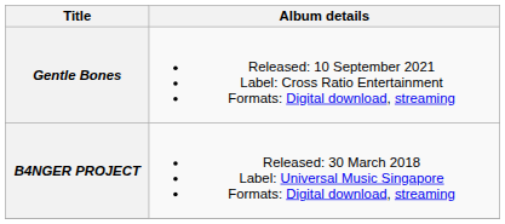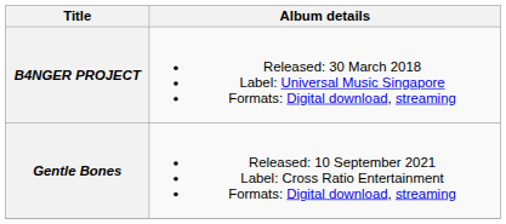 <table class="wikitable plainrowheaders" style="text-align:center;">
 <tr>
 <th scope="col" style="width:10em;">Title</th>
 <th scope="col" style="width:25em;">Album details</th>
 </tr>
 <tr>
+<th scope="row"><em>B4NGER PROJECT</em></th>
+<td><br><ul><li>Released: 30 March 2018</li><li>Label: <a href='#'>Universal Music Singapore</a></li><li>Formats: <a href='#'>Digital download</a>, <a href='#'>streaming</a></li></ul></td>
+</tr>
+<tr>
 <th scope="row"><em>Gentle Bones</em></th>
 <td><br><ul><li>Released: 10 September 2021</li><li>Label: Cross Ratio Entertainment</li><li>Formats: <a href='#'>Digital download</a>, <a href='#'>streaming</a></li></ul></td>
 </tr>
 <tr>
-<th scope="row"><em>B4NGER PROJECT</em></th>
-<td><br><ul><li>Released: 30 March 2018</li><li>Label: <a href='#'>Universal Music Singapore</a></li><li>Formats: <a href='#'>Digital download</a>, <a href='#'>streaming</a></li></ul></td>
-</tr>
-<tr>
 </tr>
 </table>
